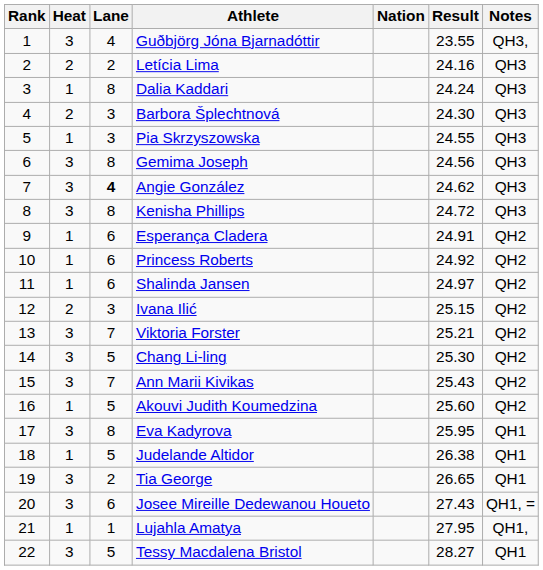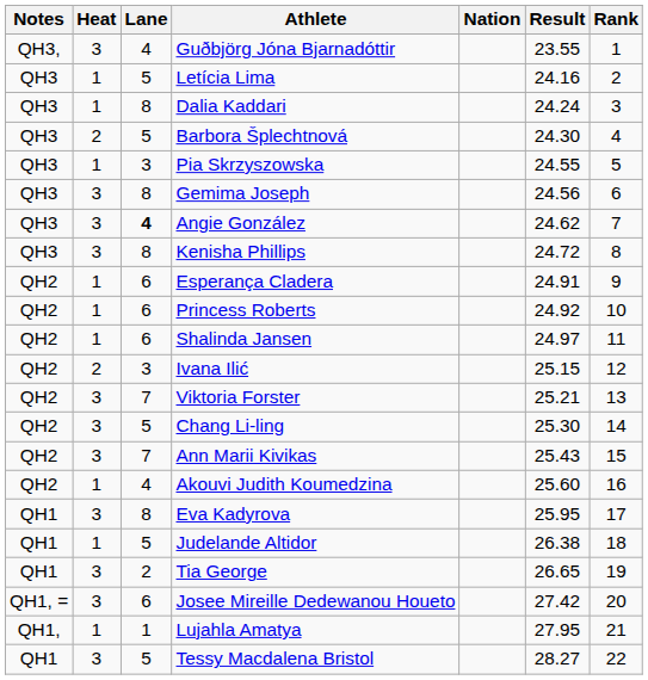 <table class="wikitable sortable" style="text-align:center">
 <tr>
-<th>Rank</th>
+<th>Notes</th>
 <th>Heat</th>
 <th>Lane</th>
 <th>Athlete</th>
 <th>Nation</th>
 <th>Result</th>
-<th>Notes</th>
+<th>Rank</th>
 </tr>
 <tr>
-<td>1</td>
+<td>QH3, </td>
 <td>3</td>
 <td>4</td>
 <td align=left><a href='#'>Guðbjörg Jóna Bjarnadóttir</a></td>
 <td align=left></td>
 <td>23.55</td>
-<td>QH3, </td>
+<td>1</td>
 </tr>
 <tr>
-<td>2</td>
-<td>2</td>
-<td>2</td>
+<td>QH3</td>
+<td>1</td>
+<td>5</td>
 <td align=left><a href='#'>Letícia Lima</a></td>
 <td align=left></td>
 <td>24.16</td>
-<td>QH3</td>
+<td>2</td>
 </tr>
 <tr>
-<td>3</td>
+<td>QH3</td>
 <td>1</td>
 <td>8</td>
 <td align=left><a href='#'>Dalia Kaddari</a></td>
 <td align=left></td>
 <td>24.24</td>
-<td>QH3</td>
+<td>3</td>
 </tr>
 <tr>
-<td>4</td>
+<td>QH3</td>
 <td>2</td>
-<td>3</td>
+<td>5</td>
 <td align=left><a href='#'>Barbora Šplechtnová</a></td>
 <td align=left></td>
 <td>24.30</td>
-<td>QH3</td>
+<td>4</td>
 </tr>
 <tr>
-<td>5</td>
+<td>QH3</td>
 <td>1</td>
 <td>3</td>
 <td align=left><a href='#'>Pia Skrzyszowska</a></td>
 <td align=left></td>
 <td>24.55</td>
-<td>QH3</td>
+<td>5</td>
 </tr>
 <tr>
-<td>6</td>
+<td>QH3</td>
 <td>3</td>
 <td>8</td>
 <td align=left><a href='#'>Gemima Joseph</a></td>
 <td align=left></td>
 <td>24.56</td>
-<td>QH3</td>
+<td>6</td>
 </tr>
 <tr>
-<td>7</td>
+<td>QH3</td>
 <td>3</td>
 <td><strong>4</strong></td>
 <td align=left><a href='#'>Angie González</a></td>
 <td align=left></td>
 <td>24.62</td>
-<td>QH3</td>
+<td>7</td>
 </tr>
 <tr>
-<td>8</td>
+<td>QH3</td>
 <td>3</td>
 <td>8</td>
 <td align=left><a href='#'>Kenisha Phillips</a></td>
 <td align=left></td>
 <td>24.72</td>
-<td>QH3</td>
+<td>8</td>
 </tr>
 <tr>
-<td>9</td>
+<td>QH2</td>
 <td>1</td>
 <td>6</td>
 <td align=left><a href='#'>Esperança Cladera</a></td>
 <td align=left></td>
 <td>24.91</td>
-<td>QH2</td>
+<td>9</td>
 </tr>
 <tr>
-<td>10</td>
+<td>QH2</td>
 <td>1</td>
 <td>6</td>
 <td align=left><a href='#'>Princess Roberts</a></td>
 <td align=left></td>
 <td>24.92</td>
-<td>QH2</td>
+<td>10</td>
 </tr>
 <tr>
-<td>11</td>
+<td>QH2</td>
 <td>1</td>
 <td>6</td>
 <td align=left><a href='#'>Shalinda Jansen</a></td>
 <td align=left></td>
 <td>24.97</td>
-<td>QH2</td>
+<td>11</td>
 </tr>
 <tr>
-<td>12</td>
+<td>QH2</td>
 <td>2</td>
 <td>3</td>
 <td align=left><a href='#'>Ivana Ilić</a></td>
 <td align=left></td>
 <td>25.15</td>
-<td>QH2</td>
+<td>12</td>
 </tr>
 <tr>
-<td>13</td>
+<td>QH2</td>
 <td>3</td>
 <td>7</td>
 <td align=left><a href='#'>Viktoria Forster</a></td>
 <td align=left></td>
 <td>25.21</td>
-<td>QH2</td>
+<td>13</td>
 </tr>
 <tr>
-<td>14</td>
+<td>QH2</td>
 <td>3</td>
 <td>5</td>
 <td align=left><a href='#'>Chang Li-ling</a></td>
 <td align=left></td>
 <td>25.30</td>
-<td>QH2</td>
+<td>14</td>
 </tr>
 <tr>
-<td>15</td>
+<td>QH2</td>
 <td>3</td>
 <td>7</td>
 <td align=left><a href='#'>Ann Marii Kivikas</a></td>
 <td align=left></td>
 <td>25.43</td>
-<td>QH2</td>
+<td>15</td>
 </tr>
 <tr>
-<td>16</td>
+<td>QH2</td>
 <td>1</td>
-<td>5</td>
+<td>4</td>
 <td align=left><a href='#'>Akouvi Judith Koumedzina</a></td>
 <td align=left></td>
 <td>25.60</td>
-<td>QH2</td>
+<td>16</td>
 </tr>
 <tr>
-<td>17</td>
+<td>QH1</td>
 <td>3</td>
 <td>8</td>
 <td align=left><a href='#'>Eva Kadyrova</a></td>
 <td align=left></td>
 <td>25.95</td>
-<td>QH1</td>
+<td>17</td>
 </tr>
 <tr>
-<td>18</td>
+<td>QH1</td>
 <td>1</td>
 <td>5</td>
 <td align=left><a href='#'>Judelande Altidor</a></td>
 <td align=left></td>
 <td>26.38</td>
-<td>QH1</td>
+<td>18</td>
 </tr>
 <tr>
-<td>19</td>
+<td>QH1</td>
 <td>3</td>
 <td>2</td>
 <td align=left><a href='#'>Tia George</a></td>
 <td align=left></td>
 <td>26.65</td>
-<td>QH1</td>
+<td>19</td>
 </tr>
 <tr>
-<td>20</td>
+<td>QH1, =</td>
 <td>3</td>
 <td>6</td>
 <td align=left><a href='#'>Josee Mireille Dedewanou Houeto</a></td>
 <td align=left></td>
-<td>27.43</td>
-<td>QH1, =</td>
+<td>27.42</td>
+<td>20</td>
 </tr>
 <tr>
-<td>21</td>
+<td>QH1, </td>
 <td>1</td>
 <td>1</td>
 <td align=left><a href='#'>Lujahla Amatya</a></td>
 <td align=left></td>
 <td>27.95</td>
-<td>QH1, </td>
+<td>21</td>
 </tr>
 <tr>
-<td>22</td>
+<td>QH1</td>
 <td>3</td>
 <td>5</td>
 <td align=left><a href='#'>Tessy Macdalena Bristol</a></td>
 <td align=left></td>
 <td>28.27</td>
-<td>QH1</td>
+<td>22</td>
 </tr>
 </table>
